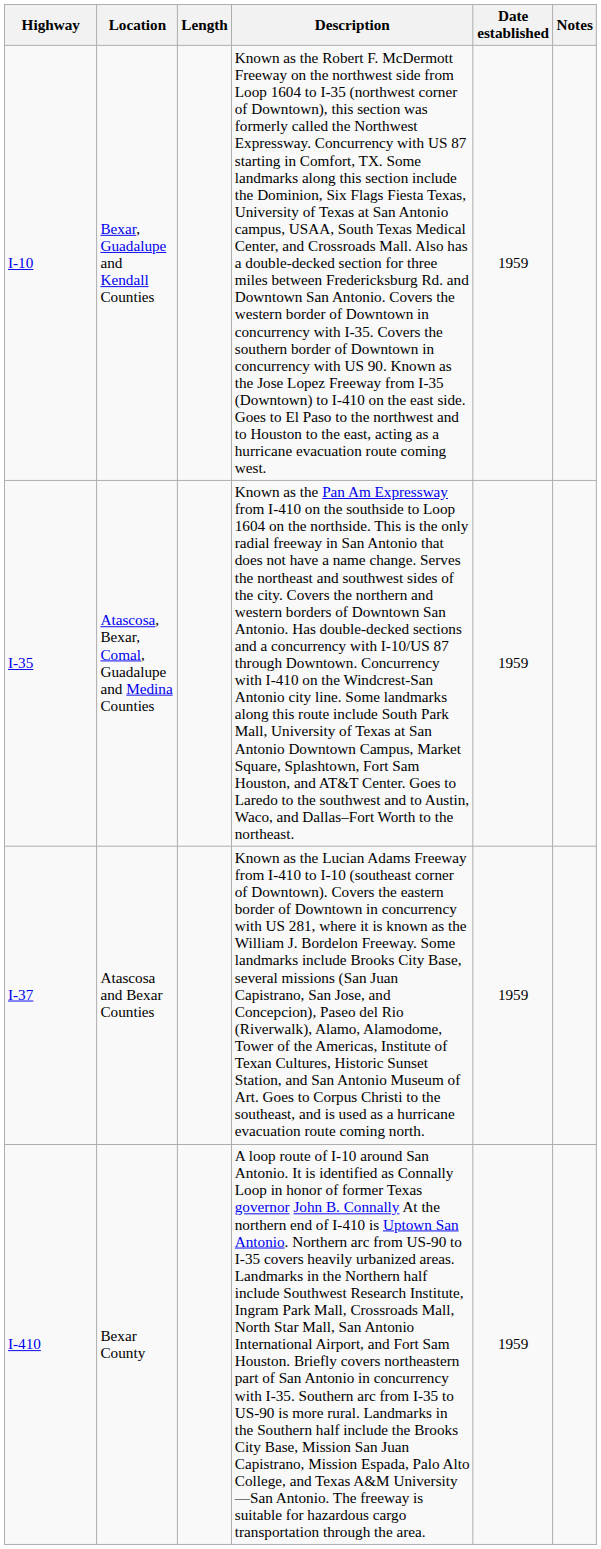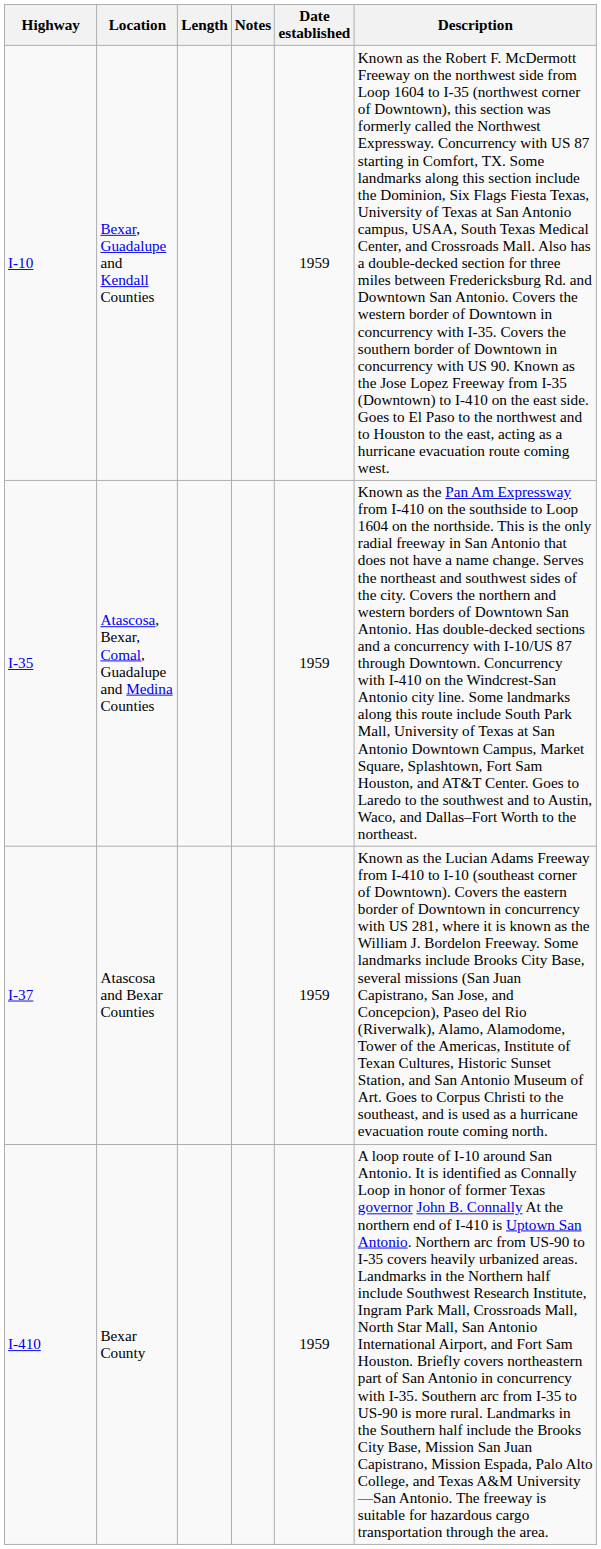 <table class="sortable wikitable" style="margin:auto;">
 <tr>
 <th width=90>Highway</th>
 <th>Location</th>
 <th>Length</th>
+<th>Notes</th>
+<th>Date established</th>
 <th class="unsortable">Description</th>
-<th>Date established</th>
-<th>Notes</th>
 </tr>
 <tr>
 <td> <a href='#'>I-10</a></td>
 <td><a href='#'>Bexar</a>, <a href='#'>Guadalupe</a> and <a href='#'>Kendall</a> Counties</td>
 <td></td>
+<td align="center"></td>
+<td align="center">1959</td>
 <td>Known as the Robert F. McDermott Freeway on the northwest side from Loop 1604 to I-35 (northwest corner of Downtown), this section was formerly called the Northwest Expressway. Concurrency with US 87 starting in Comfort, TX. Some landmarks along this section include the Dominion, Six Flags Fiesta Texas, University of Texas at San Antonio campus, USAA, South Texas Medical Center, and Crossroads Mall.  Also has a double-decked section for three miles between Fredericksburg Rd. and Downtown San Antonio.  Covers the western border of Downtown in concurrency with I-35.  Covers the southern border of Downtown in concurrency with US 90. Known as the Jose Lopez Freeway from I-35 (Downtown) to I-410 on the east side. Goes to El Paso to the northwest and to Houston to the east, acting as a hurricane evacuation route coming west.</td>
-<td align="center">1959</td>
-<td align="center"></td>
 </tr>
 <tr>
 <td> <a href='#'>I-35</a></td>
 <td><a href='#'>Atascosa</a>, Bexar, <a href='#'>Comal</a>, Guadalupe and <a href='#'>Medina</a> Counties</td>
 <td></td>
+<td align="center"></td>
+<td align="center">1959</td>
 <td>Known as the <a href='#'>Pan Am Expressway</a> from I-410 on the southside to Loop 1604 on the northside. This is the only radial freeway in San Antonio that does not have a name change. Serves the northeast and southwest sides of the city. Covers the northern and western borders of Downtown San Antonio. Has double-decked sections and a concurrency with I-10/US 87 through Downtown. Concurrency with I-410 on the Windcrest-San Antonio city line. Some landmarks along this route include South Park Mall, University of Texas at San Antonio Downtown Campus, Market Square, Splashtown, Fort Sam Houston, and AT&T Center. Goes to Laredo to the southwest and to Austin, Waco, and Dallas–Fort Worth to the northeast.</td>
-<td align="center">1959</td>
-<td align="center"></td>
 </tr>
 <tr>
 <td> <a href='#'>I-37</a></td>
 <td>Atascosa and Bexar Counties</td>
 <td></td>
+<td align="center"></td>
+<td align="center">1959</td>
 <td>Known as the Lucian Adams Freeway from I-410 to I-10 (southeast corner of Downtown). Covers the eastern border of Downtown in concurrency with US 281, where it is known as the William J. Bordelon Freeway. Some landmarks include Brooks City Base, several missions (San Juan Capistrano, San Jose, and Concepcion), Paseo del Rio (Riverwalk), Alamo, Alamodome, Tower of the Americas, Institute of Texan Cultures, Historic Sunset Station, and San Antonio Museum of Art.  Goes to Corpus Christi to the southeast, and is used as a hurricane evacuation route coming north.</td>
-<td align="center">1959</td>
-<td align="center"></td>
 </tr>
 <tr>
 <td> <a href='#'>I-410</a></td>
 <td>Bexar County</td>
 <td></td>
+<td align="center"></td>
+<td align="center">1959</td>
 <td>A loop route of I-10 around San Antonio.  It is identified as Connally Loop in honor of former Texas <a href='#'>governor</a> <a href='#'>John B. Connally</a> At the northern end of I-410 is <a href='#'>Uptown San Antonio</a>.  Northern arc from US-90 to I-35 covers heavily urbanized areas.  Landmarks in the Northern half include Southwest Research Institute, Ingram Park Mall, Crossroads Mall, North Star Mall, San Antonio International Airport, and Fort Sam Houston.  Briefly covers northeastern part of San Antonio in concurrency with I-35.  Southern arc from I-35 to US-90 is more rural. Landmarks in the Southern half include the Brooks City Base, Mission San Juan Capistrano, Mission Espada, Palo Alto College, and Texas A&M University—San Antonio. The freeway is suitable for hazardous cargo transportation through the area.</td>
-<td align="center">1959</td>
-<td align="center"></td>
 </tr>
 </table>
